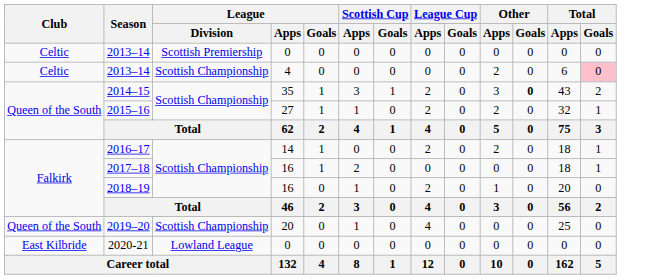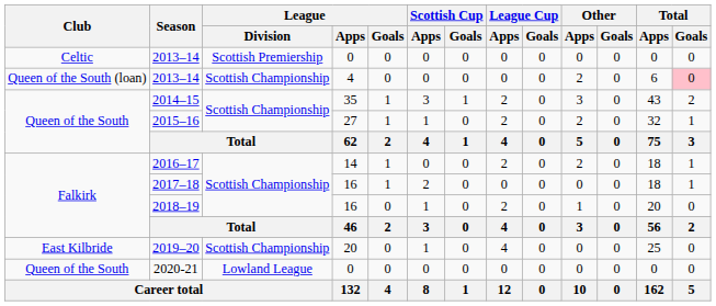 <table class="wikitable" style="text-align:center">
 <tr>
 <th rowspan="2">Club</th>
 <th rowspan="2">Season</th>
 <th colspan="3">League</th>
 <th colspan="2"><a href='#'>Scottish Cup</a></th>
 <th colspan="2"><a href='#'>League Cup</a></th>
 <th colspan="2">Other</th>
 <th colspan="2">Total</th>
 </tr>
 <tr>
 <th>Division</th>
 <th>Apps</th>
 <th>Goals</th>
 <th>Apps</th>
 <th>Goals</th>
 <th>Apps</th>
 <th>Goals</th>
 <th>Apps</th>
 <th>Goals</th>
 <th>Apps</th>
 <th>Goals</th>
 </tr>
 <tr>
 <td><a href='#'>Celtic</a></td>
 <td><a href='#'>2013–14</a></td>
 <td><a href='#'>Scottish Premiership</a></td>
 <td>0</td>
 <td>0</td>
 <td>0</td>
 <td>0</td>
 <td>0</td>
 <td>0</td>
 <td>0</td>
 <td>0</td>
 <td>0</td>
 <td>0</td>
 </tr>
 <tr>
-<td><a href='#'>Celtic</a></td>
+<td><a href='#'>Queen of the South</a> (loan)</td>
 <td><a href='#'>2013–14</a></td>
 <td><a href='#'>Scottish Championship</a></td>
 <td>4</td>
 <td>0</td>
 <td>0</td>
 <td>0</td>
 <td>0</td>
 <td>0</td>
 <td>2</td>
 <td>0</td>
 <td>6</td>
 <td style="background: pink;">0</td>
 </tr>
 <tr>
 <td rowspan="3"><a href='#'>Queen of the South</a></td>
 <td><a href='#'>2014–15</a></td>
 <td rowspan="2"><a href='#'>Scottish Championship</a></td>
 <td>35</td>
 <td>1</td>
 <td>3</td>
 <td>1</td>
 <td>2</td>
 <td>0</td>
 <td>3</td>
-<td><strong>0</strong></td>
+<td>0</td>
 <td>43</td>
 <td>2</td>
 </tr>
 <tr>
 <td><a href='#'>2015–16</a></td>
 <td>27</td>
 <td>1</td>
 <td>1</td>
 <td>0</td>
 <td>2</td>
 <td>0</td>
 <td>2</td>
 <td>0</td>
 <td>32</td>
 <td>1</td>
 </tr>
 <tr>
 <th colspan="2">Total</th>
 <th>62</th>
 <th>2</th>
 <th>4</th>
 <th>1</th>
 <th>4</th>
 <th>0</th>
 <th>5</th>
 <th>0</th>
 <th>75</th>
 <th>3</th>
 </tr>
 <tr>
 <td rowspan="4"><a href='#'>Falkirk</a></td>
 <td><a href='#'>2016–17</a></td>
 <td rowspan="3"><a href='#'>Scottish Championship</a></td>
 <td>14</td>
 <td>1</td>
 <td>0</td>
 <td>0</td>
 <td>2</td>
 <td>0</td>
 <td>2</td>
 <td>0</td>
 <td>18</td>
 <td>1</td>
 </tr>
 <tr>
 <td><a href='#'>2017–18</a></td>
 <td>16</td>
 <td>1</td>
 <td>2</td>
 <td>0</td>
 <td>0</td>
 <td>0</td>
 <td>0</td>
 <td>0</td>
 <td>18</td>
 <td>1</td>
 </tr>
 <tr>
 <td><a href='#'>2018–19</a></td>
 <td>16</td>
 <td>0</td>
 <td>1</td>
 <td>0</td>
 <td>2</td>
 <td>0</td>
 <td>1</td>
 <td>0</td>
 <td>20</td>
 <td>0</td>
 </tr>
 <tr>
 <th colspan="2">Total</th>
 <th>46</th>
 <th>2</th>
 <th>3</th>
 <th>0</th>
 <th>4</th>
 <th>0</th>
 <th>3</th>
 <th>0</th>
 <th>56</th>
 <th>2</th>
 </tr>
 <tr>
-<td><a href='#'>Queen of the South</a></td>
+<td><a href='#'>East Kilbride</a></td>
 <td><a href='#'>2019–20</a></td>
 <td><a href='#'>Scottish Championship</a></td>
 <td>20</td>
 <td>0</td>
 <td>1</td>
 <td>0</td>
 <td>4</td>
 <td>0</td>
 <td>0</td>
 <td>0</td>
 <td>25</td>
 <td>0</td>
 </tr>
 <tr>
-<td><a href='#'>East Kilbride</a></td>
+<td><a href='#'>Queen of the South</a></td>
 <td>2020-21</td>
 <td><a href='#'>Lowland League</a></td>
 <td>0</td>
 <td>0</td>
 <td>0</td>
 <td>0</td>
 <td>0</td>
 <td>0</td>
 <td>0</td>
 <td>0</td>
 <td>0</td>
 <td>0</td>
 </tr>
 <tr>
 <th colspan="3">Career total</th>
 <th>132</th>
 <th>4</th>
 <th>8</th>
 <th>1</th>
 <th>12</th>
 <th>0</th>
 <th>10</th>
 <th>0</th>
 <th>162</th>
 <th>5</th>
 </tr>
 </table>
